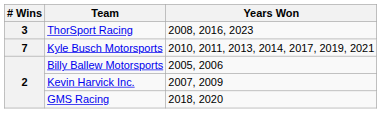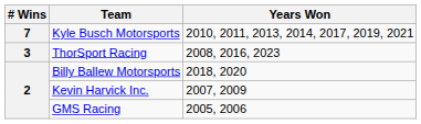 <table class="wikitable" style="font-size: 95%;">
 <tr>
 <th># Wins</th>
 <th>Team</th>
 <th>Years Won</th>
 </tr>
 <tr>
+<th>7</th>
+<td><a href='#'>Kyle Busch Motorsports</a></td>
+<td>2010, 2011, 2013, 2014, 2017, 2019, 2021</td>
+</tr>
+<tr>
 <th>3</th>
 <td><a href='#'>ThorSport Racing</a></td>
 <td>2008, 2016, 2023</td>
 </tr>
 <tr>
-<th>7</th>
-<td><a href='#'>Kyle Busch Motorsports</a></td>
-<td>2010, 2011, 2013, 2014, 2017, 2019, 2021</td>
-</tr>
-<tr>
 <th rowspan="3">2</th>
 <td><a href='#'>Billy Ballew Motorsports</a></td>
-<td>2005, 2006</td>
+<td>2018, 2020</td>
 </tr>
 <tr>
 <td><a href='#'>Kevin Harvick Inc.</a></td>
 <td>2007, 2009</td>
 </tr>
 <tr>
 <td><a href='#'>GMS Racing</a></td>
-<td>2018, 2020</td>
+<td>2005, 2006</td>
 </tr>
 </table>
